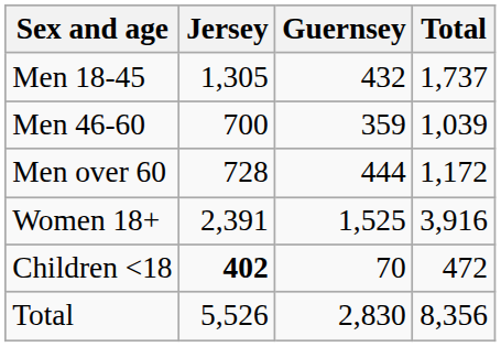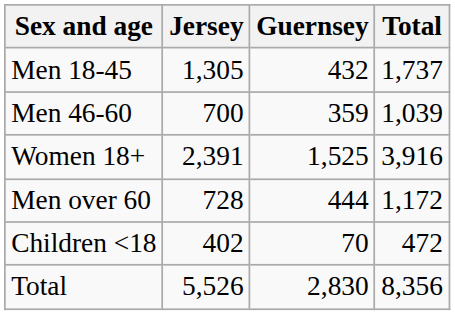 <table class="wikitable" style="border-collapse:collapse">
 <tr>
 <th>Sex and age</th>
 <th>Jersey</th>
 <th>Guernsey</th>
 <th>Total</th>
 </tr>
 <tr>
 <td>Men 18-45</td>
 <td align=right>1,305</td>
 <td align=right>432</td>
 <td align=right>1,737</td>
 </tr>
 <tr>
 <td>Men 46-60</td>
 <td align=right>700</td>
 <td align=right>359</td>
 <td align=right>1,039</td>
 </tr>
 <tr>
+<td>Women 18+</td>
+<td align=right>2,391</td>
+<td align=right>1,525</td>
+<td align=right>3,916</td>
+</tr>
+<tr>
 <td>Men over 60</td>
 <td align=right>728</td>
 <td align=right>444</td>
 <td align=right>1,172</td>
 </tr>
 <tr>
-<td>Women 18+</td>
-<td align=right>2,391</td>
-<td align=right>1,525</td>
-<td align=right>3,916</td>
-</tr>
-<tr>
 <td>Children <18</td>
-<td align=right><strong>402</strong></td>
+<td align=right>402</td>
 <td align=right>70</td>
 <td align=right>472</td>
 </tr>
 <tr>
 <td>Total</td>
 <td align=right>5,526</td>
 <td align=right>2,830</td>
 <td align=right>8,356</td>
 </tr>
 </table>
